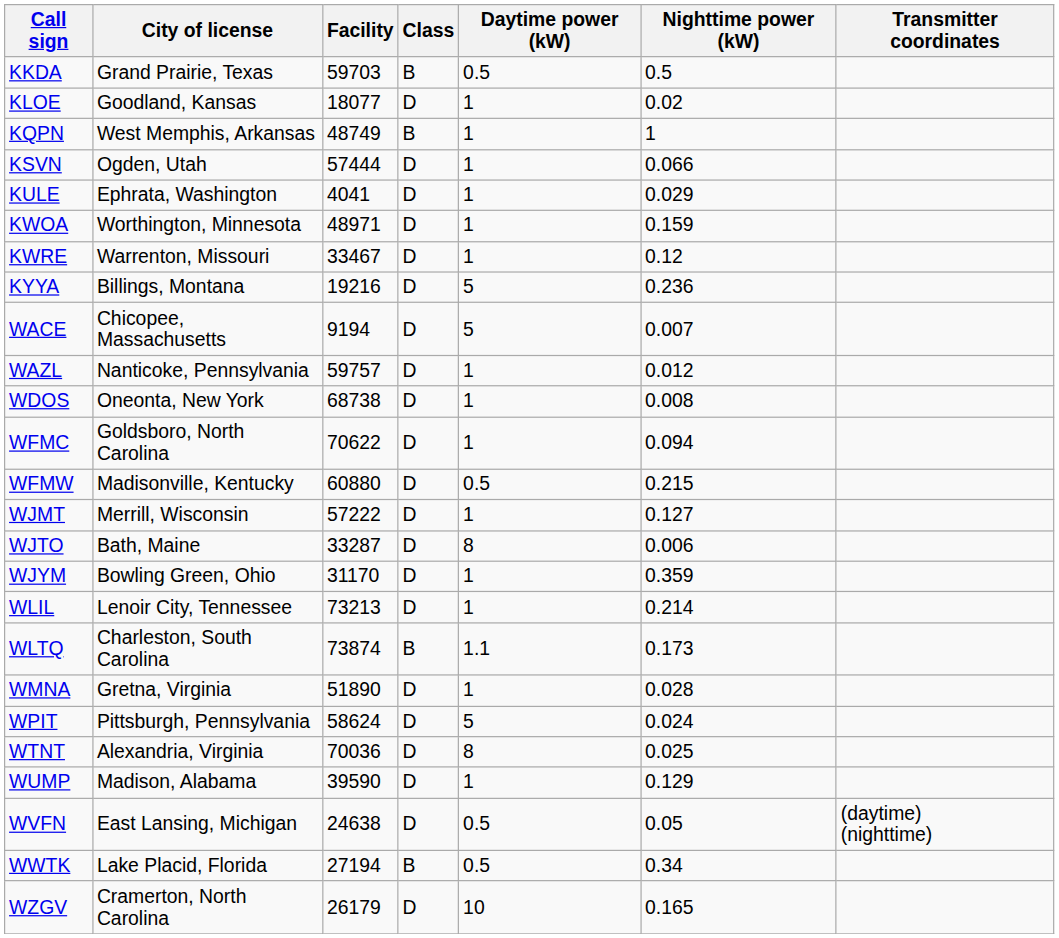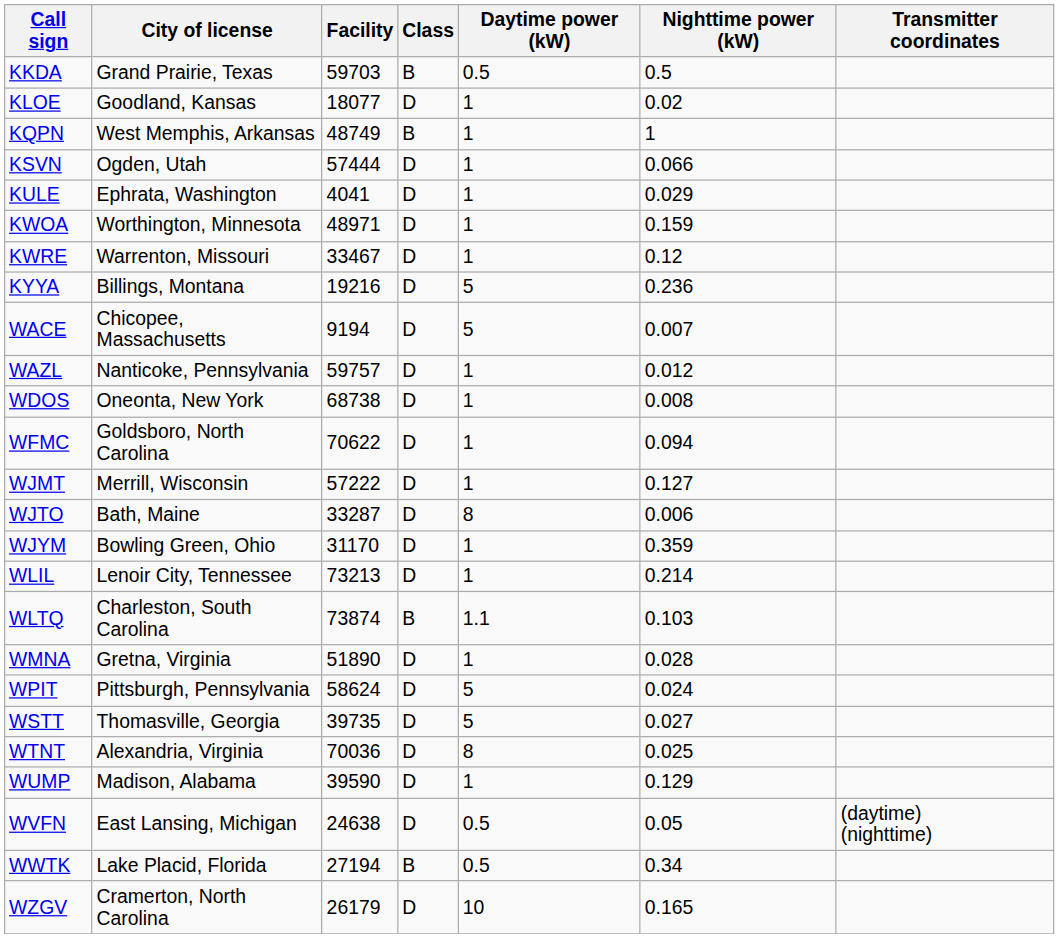 <table class="wikitable sortable">
 <tr>
 <th><a href='#'>Call sign</a></th>
 <th>City of license</th>
 <th>Facility</th>
 <th>Class</th>
 <th>Daytime power (kW)</th>
 <th>Nighttime power (kW)</th>
 <th>Transmitter coordinates</th>
 </tr>
 <tr>
 <td><a href='#'>KKDA</a></td>
 <td>Grand Prairie, Texas</td>
 <td>59703</td>
 <td>B</td>
 <td>0.5</td>
 <td>0.5</td>
 <td></td>
 </tr>
 <tr>
 <td><a href='#'>KLOE</a></td>
 <td>Goodland, Kansas</td>
 <td>18077</td>
 <td>D</td>
 <td>1</td>
 <td>0.02</td>
 <td></td>
 </tr>
 <tr>
 <td><a href='#'>KQPN</a></td>
 <td>West Memphis, Arkansas</td>
 <td>48749</td>
 <td>B</td>
 <td>1</td>
 <td>1</td>
 <td></td>
 </tr>
 <tr>
 <td><a href='#'>KSVN</a></td>
 <td>Ogden, Utah</td>
 <td>57444</td>
 <td>D</td>
 <td>1</td>
 <td>0.066</td>
 <td></td>
 </tr>
 <tr>
 <td><a href='#'>KULE</a></td>
 <td>Ephrata, Washington</td>
 <td>4041</td>
 <td>D</td>
 <td>1</td>
 <td>0.029</td>
 <td></td>
 </tr>
 <tr>
 <td><a href='#'>KWOA</a></td>
 <td>Worthington, Minnesota</td>
 <td>48971</td>
 <td>D</td>
 <td>1</td>
 <td>0.159</td>
 <td></td>
 </tr>
 <tr>
 <td><a href='#'>KWRE</a></td>
 <td>Warrenton, Missouri</td>
 <td>33467</td>
 <td>D</td>
 <td>1</td>
 <td>0.12</td>
 <td></td>
 </tr>
 <tr>
 <td><a href='#'>KYYA</a></td>
 <td>Billings, Montana</td>
 <td>19216</td>
 <td>D</td>
 <td>5</td>
 <td>0.236</td>
 <td></td>
 </tr>
 <tr>
 <td><a href='#'>WACE</a></td>
 <td>Chicopee, Massachusetts</td>
 <td>9194</td>
 <td>D</td>
 <td>5</td>
 <td>0.007</td>
 <td></td>
 </tr>
 <tr>
 <td><a href='#'>WAZL</a></td>
 <td>Nanticoke, Pennsylvania</td>
 <td>59757</td>
 <td>D</td>
 <td>1</td>
 <td>0.012</td>
 <td></td>
 </tr>
 <tr>
 <td><a href='#'>WDOS</a></td>
 <td>Oneonta, New York</td>
 <td>68738</td>
 <td>D</td>
 <td>1</td>
 <td>0.008</td>
 <td></td>
 </tr>
 <tr>
 <td><a href='#'>WFMC</a></td>
 <td>Goldsboro, North Carolina</td>
 <td>70622</td>
 <td>D</td>
 <td>1</td>
 <td>0.094</td>
 <td></td>
 </tr>
 <tr>
-<td><a href='#'>WFMW</a></td>
-<td>Madisonville, Kentucky</td>
-<td>60880</td>
-<td>D</td>
-<td>0.5</td>
-<td>0.215</td>
-<td></td>
-</tr>
-<tr>
 <td><a href='#'>WJMT</a></td>
 <td>Merrill, Wisconsin</td>
 <td>57222</td>
 <td>D</td>
 <td>1</td>
 <td>0.127</td>
 <td></td>
 </tr>
 <tr>
 <td><a href='#'>WJTO</a></td>
 <td>Bath, Maine</td>
 <td>33287</td>
 <td>D</td>
 <td>8</td>
 <td>0.006</td>
 <td></td>
 </tr>
 <tr>
 <td><a href='#'>WJYM</a></td>
 <td>Bowling Green, Ohio</td>
 <td>31170</td>
 <td>D</td>
 <td>1</td>
 <td>0.359</td>
 <td></td>
 </tr>
 <tr>
 <td><a href='#'>WLIL</a></td>
 <td>Lenoir City, Tennessee</td>
 <td>73213</td>
 <td>D</td>
 <td>1</td>
 <td>0.214</td>
 <td></td>
 </tr>
 <tr>
 <td><a href='#'>WLTQ</a></td>
 <td>Charleston, South Carolina</td>
 <td>73874</td>
 <td>B</td>
 <td>1.1</td>
-<td>0.173</td>
+<td>0.103</td>
 <td></td>
 </tr>
 <tr>
 <td><a href='#'>WMNA</a></td>
 <td>Gretna, Virginia</td>
 <td>51890</td>
 <td>D</td>
 <td>1</td>
 <td>0.028</td>
 <td></td>
 </tr>
 <tr>
 <td><a href='#'>WPIT</a></td>
 <td>Pittsburgh, Pennsylvania</td>
 <td>58624</td>
 <td>D</td>
 <td>5</td>
 <td>0.024</td>
+<td></td>
+</tr>
+<tr>
+<td><a href='#'>WSTT</a></td>
+<td>Thomasville, Georgia</td>
+<td>39735</td>
+<td>D</td>
+<td>5</td>
+<td>0.027</td>
 <td></td>
 </tr>
 <tr>
 <td><a href='#'>WTNT</a></td>
 <td>Alexandria, Virginia</td>
 <td>70036</td>
 <td>D</td>
 <td>8</td>
 <td>0.025</td>
 <td></td>
 </tr>
 <tr>
 <td><a href='#'>WUMP</a></td>
 <td>Madison, Alabama</td>
 <td>39590</td>
 <td>D</td>
 <td>1</td>
 <td>0.129</td>
 <td></td>
 </tr>
 <tr>
 <td><a href='#'>WVFN</a></td>
 <td>East Lansing, Michigan</td>
 <td>24638</td>
 <td>D</td>
 <td>0.5</td>
 <td>0.05</td>
 <td> (daytime)<br> (nighttime)</td>
 </tr>
 <tr>
 <td><a href='#'>WWTK</a></td>
 <td>Lake Placid, Florida</td>
 <td>27194</td>
 <td>B</td>
 <td>0.5</td>
 <td>0.34</td>
 <td></td>
 </tr>
 <tr>
 <td><a href='#'>WZGV</a></td>
 <td>Cramerton, North Carolina</td>
 <td>26179</td>
 <td>D</td>
 <td>10</td>
 <td>0.165</td>
 <td></td>
 </tr>
 </table>
